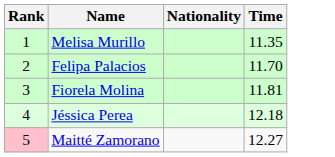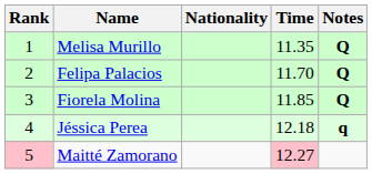 <table class="wikitable sortable" style="text-align:center">
 <tr>
 <th>Rank</th>
 <th>Name</th>
 <th>Nationality</th>
 <th>Time</th>
+<th>Notes</th>
 </tr>
 <tr bgcolor=ccffcc>
 <td>1</td>
 <td align=left><a href='#'>Melisa Murillo</a></td>
 <td align=left></td>
 <td>11.35</td>
+<td><strong>Q</strong></td>
 </tr>
 <tr bgcolor=ccffcc>
 <td>2</td>
 <td align=left><a href='#'>Felipa Palacios</a></td>
 <td align=left></td>
 <td>11.70</td>
+<td><strong>Q</strong></td>
 </tr>
 <tr bgcolor=ccffcc>
 <td>3</td>
 <td align=left><a href='#'>Fiorela Molina</a></td>
 <td align=left></td>
-<td>11.81</td>
+<td>11.85</td>
+<td><strong>Q</strong></td>
 </tr>
 <tr bgcolor=ddffdd>
 <td>4</td>
 <td align=left><a href='#'>Jéssica Perea</a></td>
 <td align=left></td>
 <td>12.18</td>
+<td><strong>q</strong></td>
 </tr>
 <tr>
 <td style="background: pink;">5</td>
 <td align=left><a href='#'>Maitté Zamorano</a></td>
 <td align=left></td>
-<td>12.27</td>
+<td style="background: pink;">12.27</td>
+<td></td>
 </tr>
 </table>
